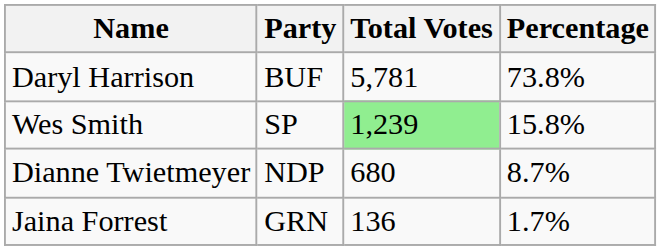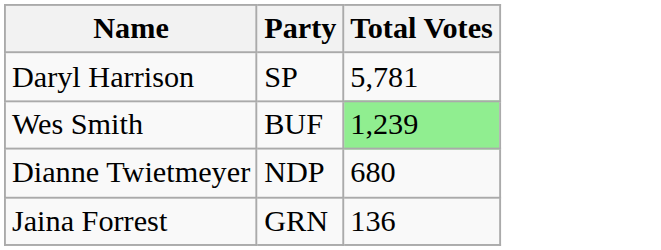 <table class="wikitable">
 <tr>
 <th>Name</th>
 <th>Party</th>
 <th>Total Votes</th>
-<th>Percentage</th>
 </tr>
 <tr>
 <td>Daryl Harrison</td>
-<td>BUF</td>
+<td>SP</td>
 <td>5,781</td>
-<td>73.8%</td>
 </tr>
 <tr>
 <td>Wes Smith</td>
-<td>SP</td>
+<td>BUF</td>
 <td style="background: lightgreen;">1,239</td>
-<td>15.8%</td>
 </tr>
 <tr>
 <td>Dianne Twietmeyer</td>
 <td>NDP</td>
 <td>680</td>
-<td>8.7%</td>
 </tr>
 <tr>
 <td>Jaina Forrest</td>
 <td>GRN</td>
 <td>136</td>
-<td>1.7%</td>
 </tr>
 </table>
